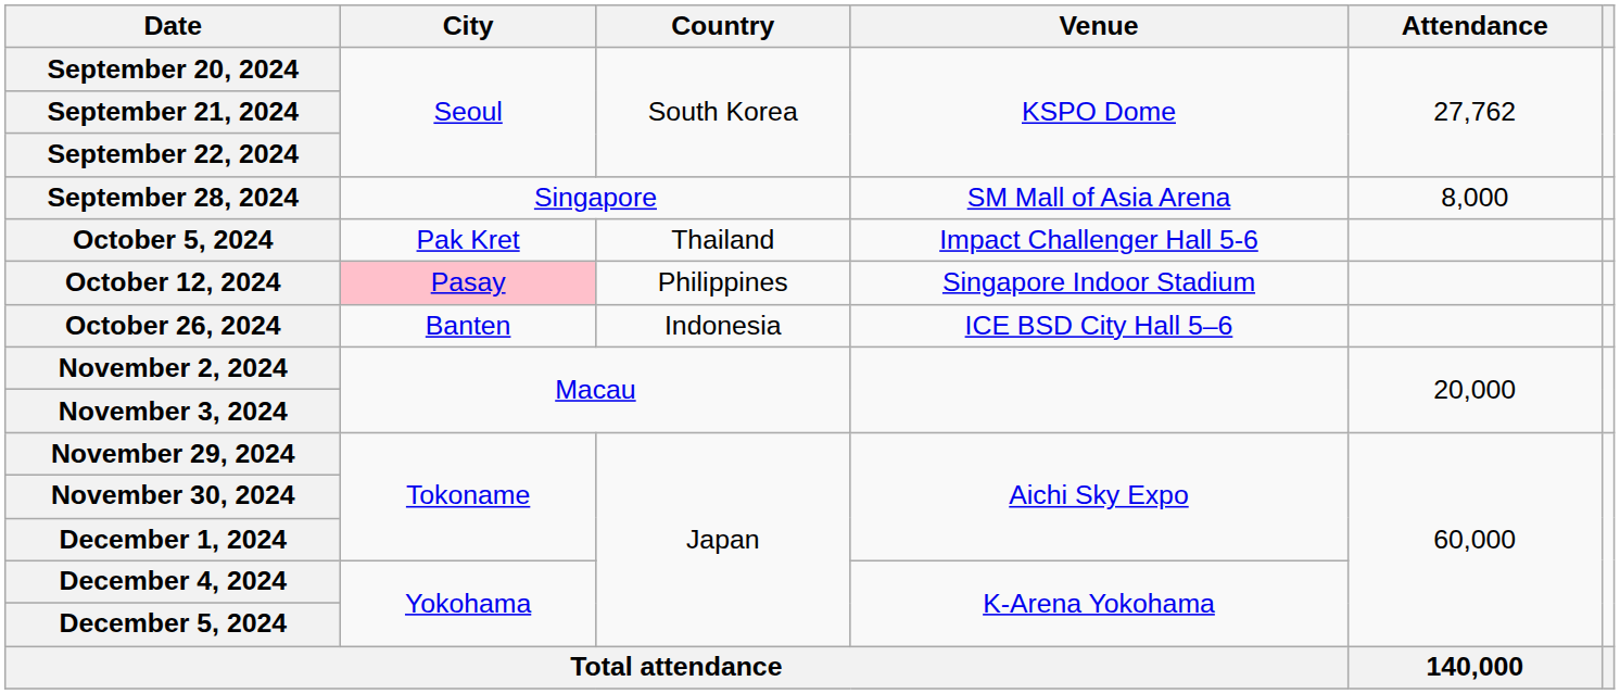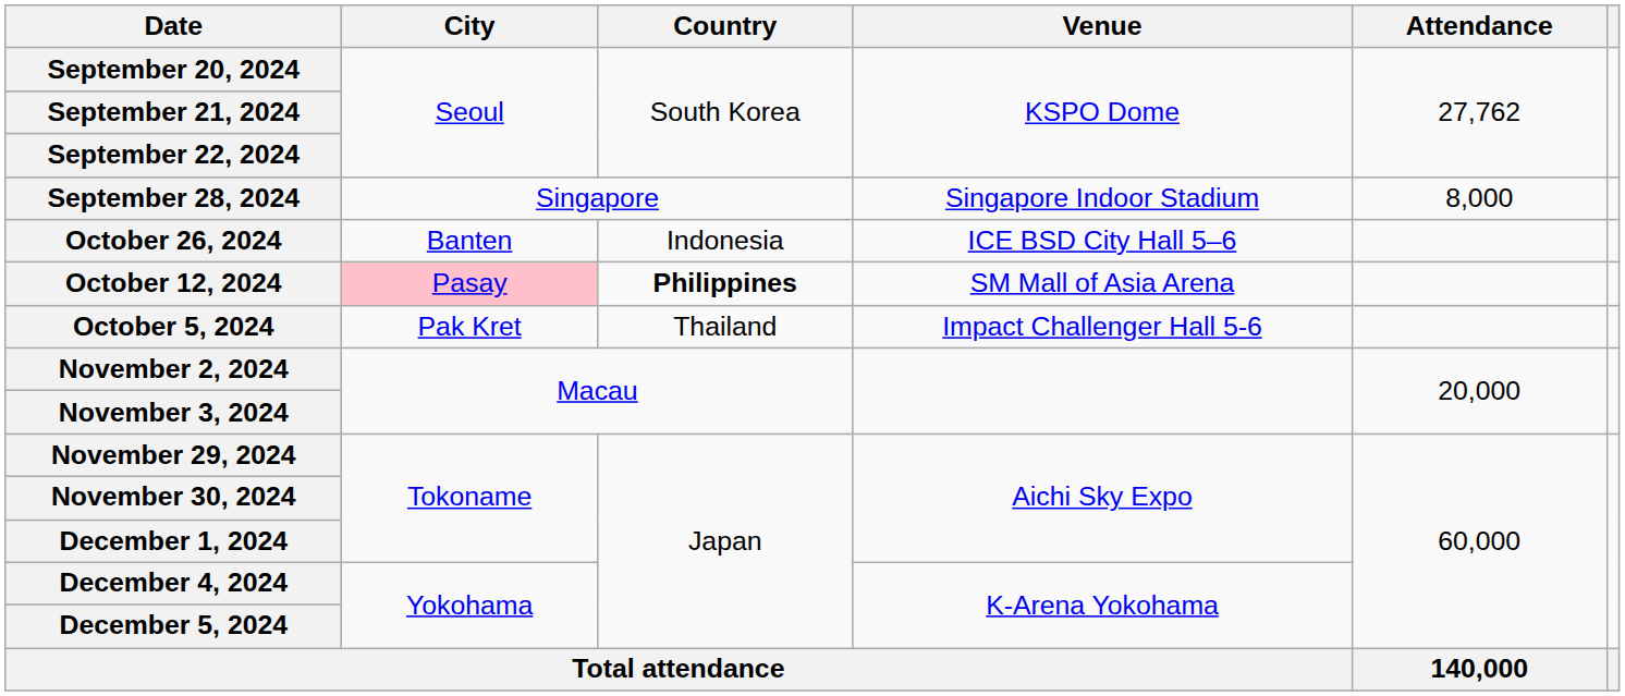 <table class="wikitable plainrowheaders" style="text-align:center">
 <tr>
 <th scope="col" style="width:12em">Date</th>
 <th scope="col" style="width:9em">City</th>
 <th scope="col" style="width:9em">Country</th>
 <th scope="col" style="width:18em">Venue</th>
 <th scope="col" style="width:9em">Attendance</th>
 <th scope="col"></th>
 </tr>
 <tr>
 <th scope="row">September 20, 2024</th>
 <td rowspan="3"><a href='#'>Seoul</a></td>
 <td rowspan="3">South Korea</td>
 <td rowspan="3"><a href='#'>KSPO Dome</a></td>
 <td rowspan="3">27,762</td>
 <td rowspan="3"></td>
 </tr>
 <tr>
 <th scope="row">September 21, 2024</th>
 </tr>
 <tr>
 <th scope="row">September 22, 2024</th>
 </tr>
 <tr>
 <th scope="row">September 28, 2024</th>
 <td colspan="2"><a href='#'>Singapore</a></td>
+<td><a href='#'>Singapore Indoor Stadium</a></td>
+<td>8,000</td>
+<td></td>
+</tr>
+<tr>
+<th scope="row">October 26, 2024</th>
+<td><a href='#'>Banten</a></td>
+<td>Indonesia</td>
+<td><a href='#'>ICE BSD City Hall 5–6</a></td>
+<td></td>
+<td style="text-align:center"></td>
+</tr>
+<tr>
+<th scope="row">October 12, 2024</th>
+<td style="background: pink;"><a href='#'>Pasay</a></td>
+<td><strong>Philippines</strong></td>
 <td><a href='#'>SM Mall of Asia Arena</a></td>
-<td>8,000</td>
+<td></td>
 <td></td>
 </tr>
 <tr>
 <th scope="row">October 5, 2024</th>
 <td><a href='#'>Pak Kret</a></td>
 <td>Thailand</td>
 <td><a href='#'>Impact Challenger Hall 5-6</a></td>
 <td></td>
 <td></td>
-</tr>
-<tr>
-<th scope="row">October 12, 2024</th>
-<td style="background: pink;"><a href='#'>Pasay</a></td>
-<td>Philippines</td>
-<td><a href='#'>Singapore Indoor Stadium</a></td>
-<td></td>
-<td></td>
-</tr>
-<tr>
-<th scope="row">October 26, 2024</th>
-<td><a href='#'>Banten</a></td>
-<td>Indonesia</td>
-<td><a href='#'>ICE BSD City Hall 5–6</a></td>
-<td></td>
-<td style="text-align:center"></td>
 </tr>
 <tr>
 <th scope="row">November 2, 2024</th>
 <td rowspan="2" colspan="2"><a href='#'>Macau</a></td>
 <td rowspan="2"></td>
 <td rowspan="2">20,000</td>
 <td rowspan="2"></td>
 </tr>
 <tr>
 <th scope="row">November 3, 2024</th>
 </tr>
 <tr>
 <th scope="row">November 29, 2024</th>
 <td rowspan="3"><a href='#'>Tokoname</a></td>
 <td rowspan="5">Japan</td>
 <td rowspan="3"><a href='#'>Aichi Sky Expo</a></td>
 <td rowspan="5">60,000</td>
 <td rowspan="5"></td>
 </tr>
 <tr>
 <th scope="row">November 30, 2024</th>
 </tr>
 <tr>
 <th scope="row">December 1, 2024</th>
 </tr>
 <tr>
 <th scope="row">December 4, 2024</th>
 <td rowspan="2"><a href='#'>Yokohama</a></td>
 <td rowspan="2"><a href='#'>K-Arena Yokohama</a></td>
 </tr>
 <tr>
 <th scope="row">December 5, 2024</th>
 </tr>
 <tr>
 <th colspan="4">Total attendance</th>
 <th>140,000</th>
 <th></th>
 </tr>
 </table>
